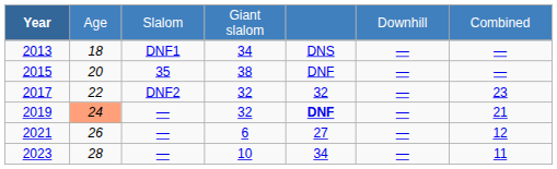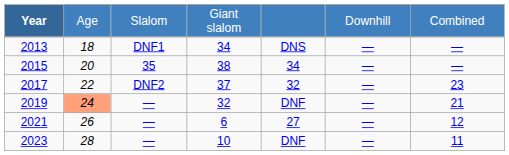 <table class="wikitable" style="font-size:95%; text-align:center; border:grey solid 1px; border-collapse:collapse;" width="40%">
 <tr style="background-color:#369; color:white;">
 <td rowspan="2" colspan="1" width="4%"><strong>Year</strong></td>
 </tr>
 <tr style="background-color:#4180be; color:white;">
 <td width="3%">Age</td>
 <td width="5%">Slalom</td>
 <td width="5%">Giant<br>slalom</td>
 <td width="5%"></td>
 <td width="5%">Downhill</td>
 <td width="5%">Combined</td>
 </tr>
 <tr style="background-color:#8CB2D8; color:white;">
 </tr>
 <tr>
 <td><a href='#'>2013</a></td>
 <td><em>18</em></td>
 <td><a href='#'>DNF1</a></td>
 <td><a href='#'>34</a></td>
 <td><a href='#'>DNS</a></td>
 <td><a href='#'>—</a></td>
 <td><a href='#'>—</a></td>
 </tr>
 <tr>
 <td><a href='#'>2015</a></td>
 <td><em>20</em></td>
 <td><a href='#'>35</a></td>
 <td><a href='#'>38</a></td>
-<td><a href='#'>DNF</a></td>
+<td><a href='#'>34</a></td>
 <td><a href='#'>—</a></td>
 <td><a href='#'>—</a></td>
 </tr>
 <tr>
 <td><a href='#'>2017</a></td>
 <td><em>22</em></td>
 <td><a href='#'>DNF2</a></td>
-<td><a href='#'>32</a></td>
+<td><a href='#'>37</a></td>
 <td><a href='#'>32</a></td>
 <td><a href='#'>—</a></td>
 <td><a href='#'>23</a></td>
 </tr>
 <tr>
 <td><a href='#'>2019</a></td>
 <td style="background: lightsalmon;"><em>24</em></td>
 <td><a href='#'>—</a></td>
 <td><a href='#'>32</a></td>
-<td><strong><a href='#'>DNF</a></strong></td>
+<td><a href='#'>DNF</a></td>
 <td><a href='#'>—</a></td>
 <td><a href='#'>21</a></td>
 </tr>
 <tr>
 <td><a href='#'>2021</a></td>
 <td><em>26</em></td>
 <td><a href='#'>—</a></td>
 <td><a href='#'>6</a></td>
 <td><a href='#'>27</a></td>
 <td><a href='#'>—</a></td>
 <td><a href='#'>12</a></td>
 </tr>
 <tr>
 <td><a href='#'>2023</a></td>
 <td><em>28</em></td>
 <td><a href='#'>—</a></td>
 <td><a href='#'>10</a></td>
-<td><a href='#'>34</a></td>
+<td><a href='#'>DNF</a></td>
 <td><a href='#'>—</a></td>
 <td><a href='#'>11</a></td>
 </tr>
 </table>
